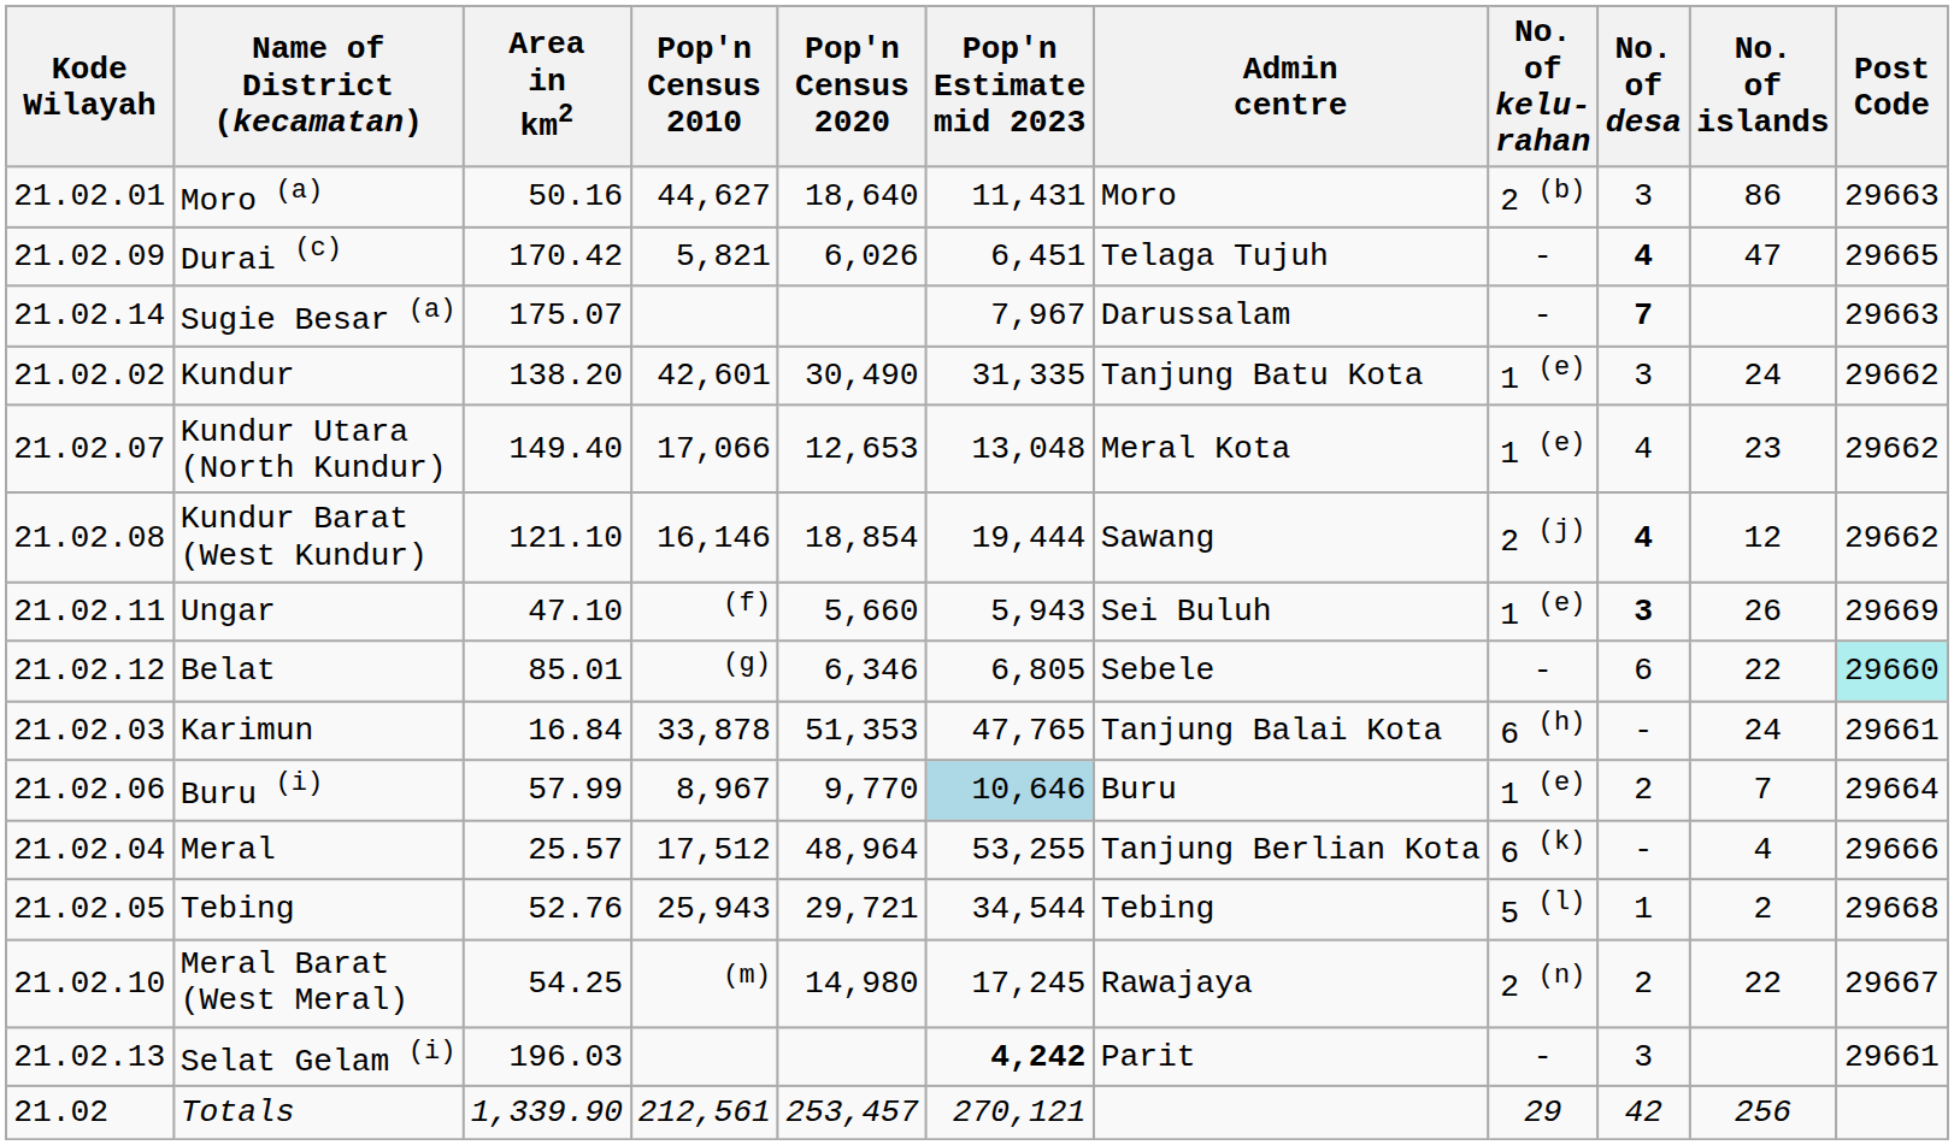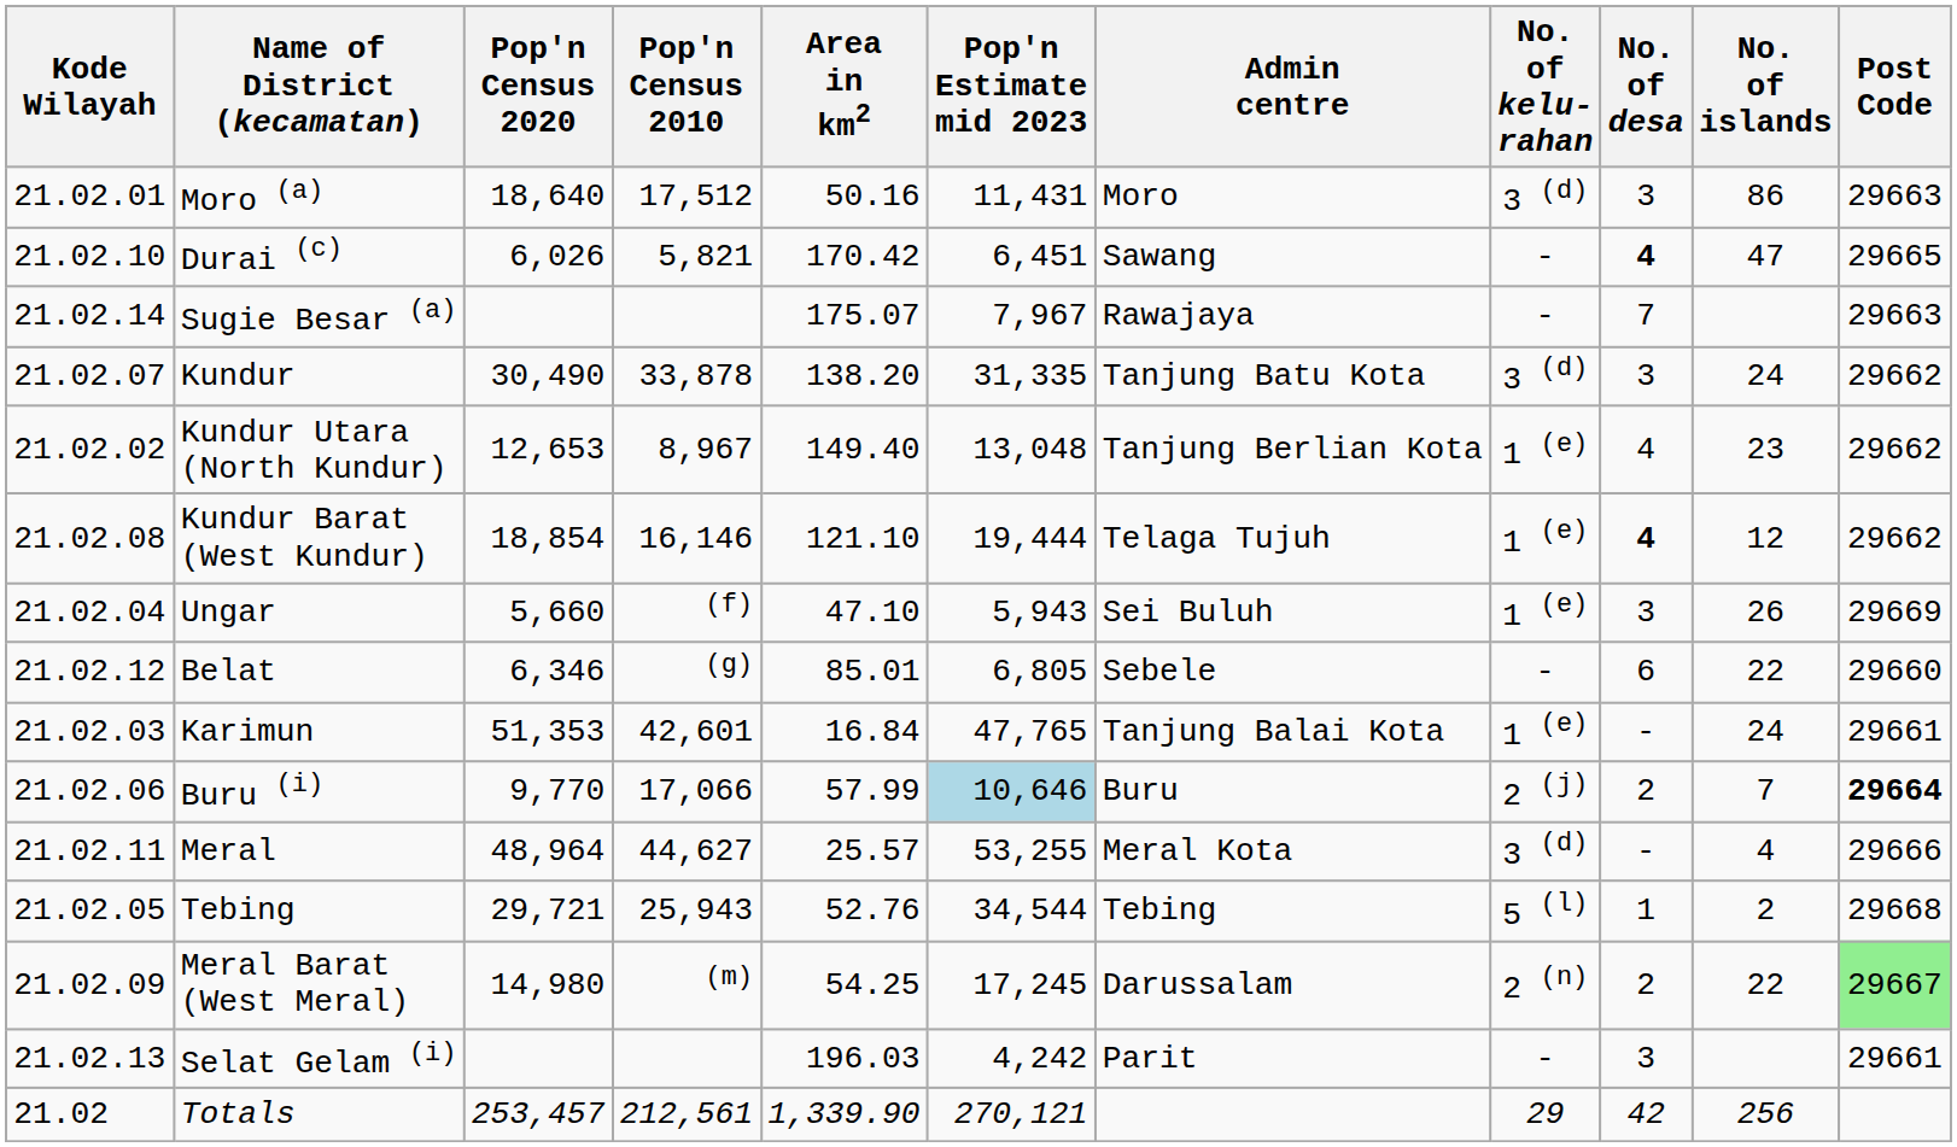 <table class="sortable wikitable">
 <tr>
 <th>Kode <br>Wilayah</th>
 <th>Name of<br>District<br>(<em>kecamatan</em>)</th>
+<th>Pop'n<br>Census<br>2020</th>
+<th>Pop'n<br>Census<br>2010</th>
 <th>Area <br>in<br>km<sup>2</sup></th>
-<th>Pop'n<br>Census<br>2010</th>
-<th>Pop'n<br>Census<br>2020</th>
 <th>Pop'n<br>Estimate<br>mid 2023</th>
 <th>Admin <br> centre</th>
 <th>No.<br>of<br><em>kelu-<br>rahan</em></th>
 <th>No.<br>of<br><em>desa</em></th>
 <th>No.<br> of<br>islands</th>
 <th>Post<br>Code</th>
 </tr>
 <tr>
 <td>21.02.01</td>
 <td>Moro <sup>(a)</sup> </td>
+<td align="right">18,640</td>
+<td align="right">17,512</td>
 <td align="right">50.16</td>
-<td align="right">44,627</td>
-<td align="right">18,640</td>
 <td align="right">11,431</td>
 <td>Moro</td>
-<td align="center">2 <sup>(b)</sup></td>
+<td align="center">3 <sup>(d)</sup></td>
 <td align="center">3</td>
 <td align="center">86</td>
 <td>29663</td>
 </tr>
 <tr>
-<td>21.02.09</td>
+<td>21.02.10</td>
 <td>Durai <sup>(c)</sup> </td>
+<td align="right">6,026</td>
+<td align="right">5,821</td>
 <td align="right">170.42</td>
-<td align="right">5,821</td>
-<td align="right">6,026</td>
 <td align="right">6,451</td>
-<td>Telaga Tujuh</td>
+<td>Sawang</td>
 <td align="center">-</td>
 <td align="center"><strong>4</strong></td>
 <td align="center">47</td>
 <td>29665</td>
 </tr>
 <tr>
 <td>21.02.14</td>
 <td>Sugie Besar <sup>(a)</sup> </td>
-<td align="right">175.07</td>
 <td align="right"></td>
 <td align="right"></td>
+<td align="right">175.07</td>
 <td align="right">7,967</td>
-<td>Darussalam</td>
+<td>Rawajaya</td>
 <td align="center">-</td>
-<td align="center"><strong>7</strong></td>
+<td align="center">7</td>
 <td align="center"></td>
 <td>29663</td>
 </tr>
 <tr>
-<td>21.02.02</td>
+<td>21.02.07</td>
 <td>Kundur </td>
+<td align="right">30,490</td>
+<td align="right">33,878</td>
 <td align="right">138.20</td>
-<td align="right">42,601</td>
-<td align="right">30,490</td>
 <td align="right">31,335</td>
 <td>Tanjung Batu Kota</td>
-<td align="center">1 <sup>(e)</sup></td>
+<td align="center">3 <sup>(d)</sup></td>
 <td align="center">3</td>
 <td align="center">24</td>
 <td>29662</td>
 </tr>
 <tr>
-<td>21.02.07</td>
+<td>21.02.02</td>
 <td>Kundur Utara <br> (North Kundur)</td>
+<td align="right">12,653</td>
+<td align="right">8,967</td>
 <td align="right">149.40</td>
-<td align="right">17,066</td>
-<td align="right">12,653</td>
 <td align="right">13,048</td>
-<td>Meral Kota</td>
+<td>Tanjung Berlian Kota</td>
 <td align="center">1 <sup>(e)</sup></td>
 <td align="center">4</td>
 <td align="center">23</td>
 <td>29662</td>
 </tr>
 <tr>
 <td>21.02.08</td>
 <td>Kundur Barat <br> (West Kundur)</td>
+<td align="right">18,854</td>
+<td align="right">16,146</td>
 <td align="right">121.10</td>
-<td align="right">16,146</td>
-<td align="right">18,854</td>
 <td align="right">19,444</td>
-<td>Sawang</td>
-<td align="center">2 <sup>(j)</sup></td>
+<td>Telaga Tujuh</td>
+<td align="center">1 <sup>(e)</sup></td>
 <td align="center"><strong>4</strong></td>
 <td align="center">12</td>
 <td>29662</td>
 </tr>
 <tr>
-<td>21.02.11</td>
+<td>21.02.04</td>
 <td>Ungar </td>
+<td align="right">5,660</td>
+<td align="right"><sup>(f)</sup></td>
 <td align="right">47.10</td>
-<td align="right"><sup>(f)</sup></td>
-<td align="right">5,660</td>
 <td align="right">5,943</td>
 <td>Sei Buluh</td>
 <td align="center">1 <sup>(e)</sup></td>
-<td align="center"><strong>3</strong></td>
+<td align="center">3</td>
 <td align="center">26</td>
 <td>29669</td>
 </tr>
 <tr>
 <td>21.02.12</td>
 <td>Belat </td>
+<td align="right">6,346</td>
+<td align="right"><sup>(g)</sup></td>
 <td align="right">85.01</td>
-<td align="right"><sup>(g)</sup></td>
-<td align="right">6,346</td>
 <td align="right">6,805</td>
 <td>Sebele</td>
 <td align="center">-</td>
 <td align="center">6</td>
 <td align="center">22</td>
-<td style="background: paleturquoise;">29660</td>
+<td>29660</td>
 </tr>
 <tr>
 <td>21.02.03</td>
 <td>Karimun </td>
+<td align="right">51,353</td>
+<td align="right">42,601</td>
 <td align="right">16.84</td>
-<td align="right">33,878</td>
-<td align="right">51,353</td>
 <td align="right">47,765</td>
 <td>Tanjung Balai Kota</td>
-<td align="center">6 <sup>(h)</sup></td>
+<td align="center">1 <sup>(e)</sup></td>
 <td align="center">-</td>
 <td align="center">24</td>
 <td>29661</td>
 </tr>
 <tr>
 <td>21.02.06</td>
 <td>Buru <sup>(i)</sup> </td>
+<td align="right">9,770</td>
+<td align="right">17,066</td>
 <td align="right">57.99</td>
-<td align="right">8,967</td>
-<td align="right">9,770</td>
 <td align="right" style="background: lightblue;">10,646</td>
 <td>Buru</td>
-<td align="center">1 <sup>(e)</sup></td>
+<td align="center">2 <sup>(j)</sup></td>
 <td align="center">2</td>
 <td align="center">7</td>
-<td>29664</td>
+<td><strong>29664</strong></td>
 </tr>
 <tr>
-<td>21.02.04</td>
+<td>21.02.11</td>
 <td>Meral </td>
+<td align="right">48,964</td>
+<td align="right">44,627</td>
 <td align="right">25.57</td>
-<td align="right">17,512</td>
-<td align="right">48,964</td>
 <td align="right">53,255</td>
-<td>Tanjung Berlian Kota</td>
-<td align="center">6 <sup>(k)</sup></td>
+<td>Meral Kota</td>
+<td align="center">3 <sup>(d)</sup></td>
 <td align="center">-</td>
 <td align="center">4</td>
 <td>29666</td>
 </tr>
 <tr>
 <td>21.02.05</td>
 <td>Tebing </td>
+<td align="right">29,721</td>
+<td align="right">25,943</td>
 <td align="right">52.76</td>
-<td align="right">25,943</td>
-<td align="right">29,721</td>
 <td align="right">34,544</td>
 <td>Tebing</td>
 <td align="center">5 <sup>(l)</sup></td>
 <td align="center">1</td>
 <td align="center">2</td>
 <td>29668</td>
 </tr>
 <tr>
-<td>21.02.10</td>
+<td>21.02.09</td>
 <td>Meral Barat <br>(West Meral)</td>
+<td align="right">14,980</td>
+<td align="right"><sup>(m)</sup></td>
 <td align="right">54.25</td>
-<td align="right"><sup>(m)</sup></td>
-<td align="right">14,980</td>
 <td align="right">17,245</td>
-<td>Rawajaya</td>
+<td>Darussalam</td>
 <td align="center">2 <sup>(n)</sup></td>
 <td align="center">2</td>
 <td align="center">22</td>
-<td>29667</td>
+<td style="background: lightgreen;">29667</td>
 </tr>
 <tr>
 <td>21.02.13</td>
 <td>Selat Gelam <sup>(i)</sup> </td>
-<td align="right">196.03</td>
 <td align="right"></td>
 <td align="right"></td>
-<td align="right"><strong>4,242</strong></td>
+<td align="right">196.03</td>
+<td align="right">4,242</td>
 <td>Parit</td>
 <td align="center">-</td>
 <td align="center">3</td>
 <td align="center"></td>
 <td>29661</td>
 </tr>
 <tr>
 <td>21.02</td>
 <td><em>Totals</em></td>
+<td align="right"><em>253,457</em></td>
+<td align="right"><em>212,561</em></td>
 <td align="right"><em>1,339.90</em></td>
-<td align="right"><em>212,561</em></td>
-<td align="right"><em>253,457</em></td>
 <td align="right"><em>270,121</em></td>
 <td></td>
 <td align="center"><em>29</em></td>
 <td align="center"><em>42</em></td>
 <td align="center"><em>256</em></td>
 <td></td>
 </tr>
 </table>
